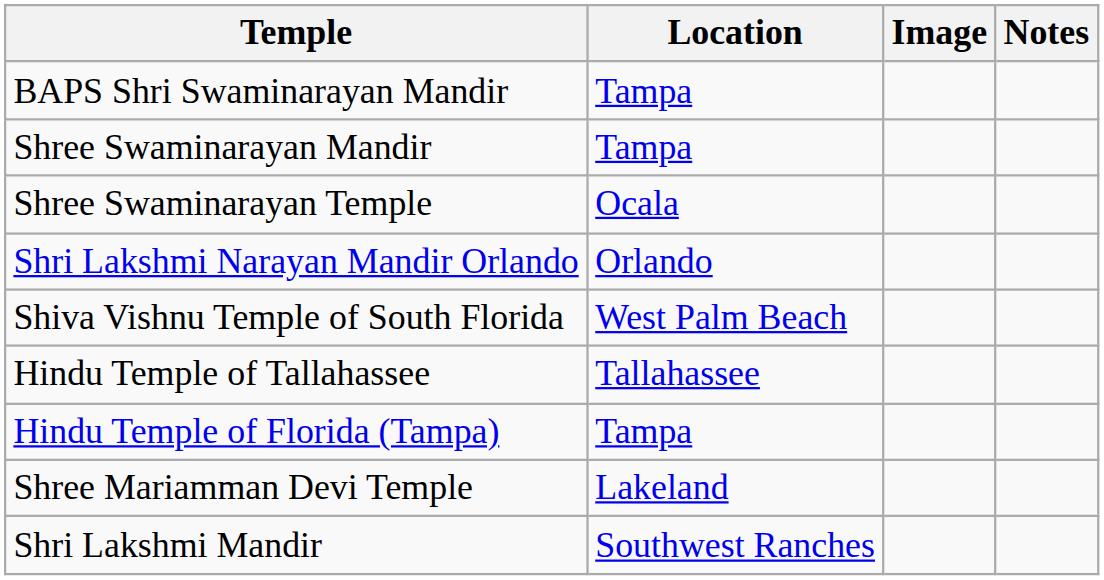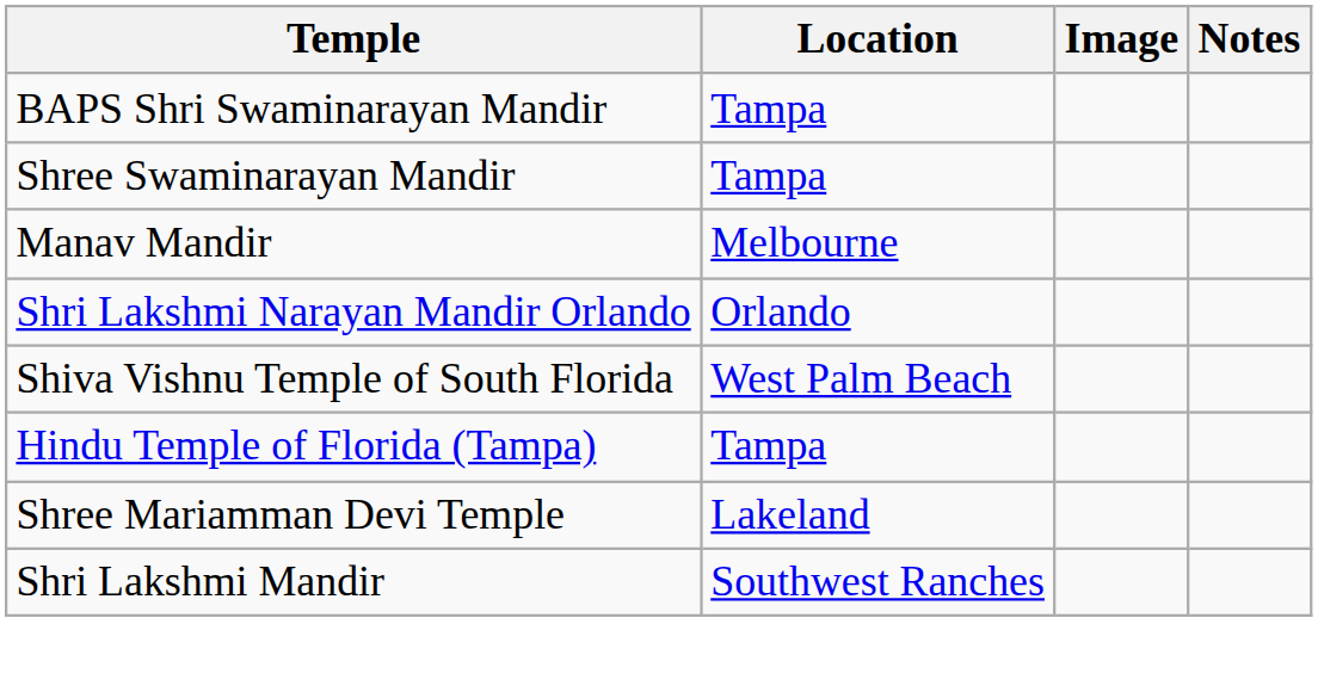 <table class="wikitable sortable" id="tableTempleWikiFL">
 <tr>
 <th>Temple</th>
 <th>Location</th>
 <th>Image</th>
 <th>Notes</th>
 </tr>
 <tr>
 <td>BAPS Shri Swaminarayan Mandir</td>
 <td><a href='#'>Tampa</a></td>
 <td></td>
 <td></td>
 </tr>
 <tr>
 <td>Shree Swaminarayan Mandir</td>
 <td><a href='#'>Tampa</a></td>
 <td></td>
 </tr>
 <tr>
-<td>Shree Swaminarayan Temple</td>
-<td><a href='#'>Ocala</a></td>
+<td>Manav Mandir</td>
+<td><a href='#'>Melbourne</a></td>
 <td></td>
 <td></td>
 </tr>
 <tr>
 <td><a href='#'>Shri Lakshmi Narayan Mandir Orlando</a></td>
 <td><a href='#'>Orlando</a></td>
 <td></td>
 <td></td>
 </tr>
 <tr>
 <td>Shiva Vishnu Temple of South Florida</td>
 <td><a href='#'>West Palm Beach</a></td>
-<td></td>
-</tr>
-<tr>
-<td>Hindu Temple of Tallahassee</td>
-<td><a href='#'>Tallahassee</a></td>
-<td></td>
 <td></td>
 </tr>
 <tr>
 <td><a href='#'>Hindu Temple of Florida (Tampa)</a></td>
 <td><a href='#'>Tampa</a></td>
 <td></td>
 <td></td>
 </tr>
 <tr>
 <td>Shree Mariamman Devi Temple</td>
 <td><a href='#'>Lakeland</a></td>
 <td></td>
 </tr>
 <tr>
 <td>Shri Lakshmi Mandir</td>
 <td><a href='#'>Southwest Ranches</a></td>
 <td></td>
 <td></td>
 </tr>
 </table>
